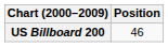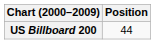 <table class="wikitable plainrowheaders">
 <tr>
 <th>Chart (2000–2009)</th>
 <th>Position</th>
 </tr>
 <tr>
 <th scope="row">US <em>Billboard</em> 200</th>
-<td style="text-align:center;">46</td>
+<td style="text-align:center;">44</td>
 </tr>
 </table>
